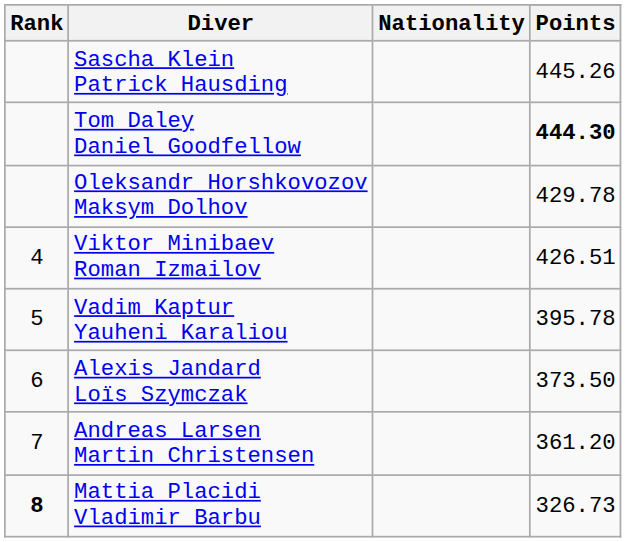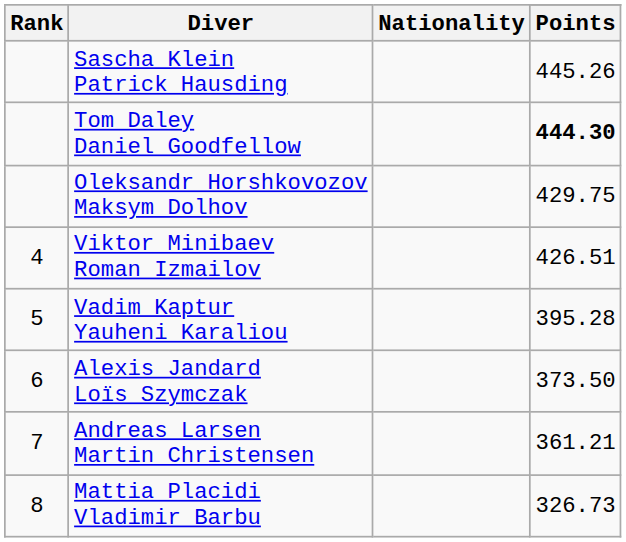 <table class="wikitable sortable" style="text-align:center">
 <tr>
 <th rowspan=2>Rank</th>
 <th rowspan=2>Diver</th>
 <th rowspan=2>Nationality</th>
 </tr>
 <tr>
 <th>Points</th>
 </tr>
 <tr>
 <td></td>
 <td align=left><a href='#'>Sascha Klein</a><br><a href='#'>Patrick Hausding</a></td>
 <td align=left></td>
 <td>445.26</td>
 </tr>
 <tr>
 <td></td>
 <td align=left><a href='#'>Tom Daley</a><br><a href='#'>Daniel Goodfellow</a></td>
 <td align=left></td>
 <td><strong>444.30</strong></td>
 </tr>
 <tr>
 <td></td>
 <td align=left><a href='#'>Oleksandr Horshkovozov</a><br><a href='#'>Maksym Dolhov</a></td>
 <td align=left></td>
-<td>429.78</td>
+<td>429.75</td>
 </tr>
 <tr>
 <td>4</td>
 <td align=left><a href='#'>Viktor Minibaev</a><br><a href='#'>Roman Izmailov</a></td>
 <td align=left></td>
 <td>426.51</td>
 </tr>
 <tr>
 <td>5</td>
 <td align=left><a href='#'>Vadim Kaptur</a><br><a href='#'>Yauheni Karaliou</a></td>
 <td align=left></td>
-<td>395.78</td>
+<td>395.28</td>
 </tr>
 <tr>
 <td>6</td>
 <td align=left><a href='#'>Alexis Jandard</a><br><a href='#'>Loïs Szymczak</a></td>
 <td align=left></td>
 <td>373.50</td>
 </tr>
 <tr>
 <td>7</td>
 <td align=left><a href='#'>Andreas Larsen</a><br><a href='#'>Martin Christensen</a></td>
 <td align=left></td>
-<td>361.20</td>
+<td>361.21</td>
 </tr>
 <tr>
-<td><strong>8</strong></td>
+<td>8</td>
 <td align=left><a href='#'>Mattia Placidi</a><br><a href='#'>Vladimir Barbu</a></td>
 <td align=left></td>
 <td>326.73</td>
 </tr>
 </table>
